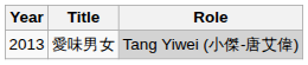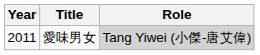 <table class="wikitable">
 <tr>
 <th>Year</th>
 <th>Title</th>
 <th>Role</th>
 </tr>
 <tr>
-<td>2013</td>
+<td>2011</td>
 <td>愛味男女</td>
 <td style="background: lightgrey;">Tang Yiwei (小傑-唐艾偉)</td>
 </tr>
 </table>
